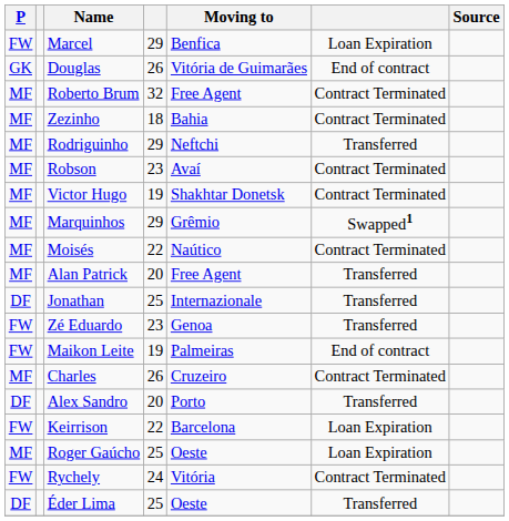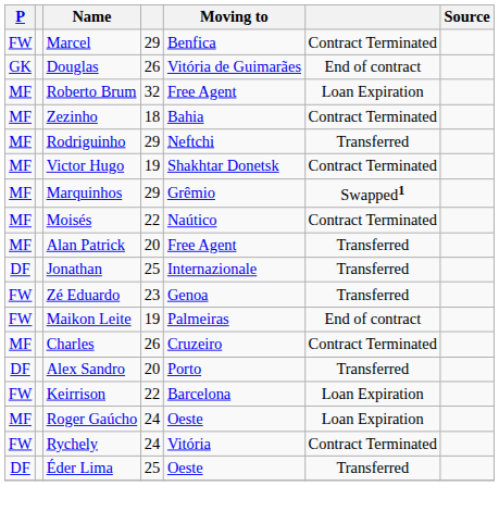 <table class="wikitable sortable" style="text-align:center;">
 <tr>
 <th><a href='#'>P</a></th>
 <th></th>
 <th>Name</th>
 <th></th>
 <th>Moving to</th>
 <th></th>
 <th>Source</th>
 </tr>
 <tr>
 <td><a href='#'>FW</a></td>
 <td></td>
 <td style="text-align:left;"><a href='#'>Marcel</a></td>
 <td>29</td>
 <td style="text-align:left;"><a href='#'>Benfica</a> </td>
-<td>Loan Expiration</td>
+<td>Contract Terminated</td>
 <td><small></small></td>
 </tr>
 <tr>
 <td><a href='#'>GK</a></td>
 <td></td>
 <td style="text-align:left;"><a href='#'>Douglas</a></td>
 <td>26</td>
 <td style="text-align:left;"><a href='#'>Vitória de Guimarães</a> </td>
 <td>End of contract</td>
 <td><small></small></td>
 </tr>
 <tr>
 <td><a href='#'>MF</a></td>
 <td></td>
 <td style="text-align:left;"><a href='#'>Roberto Brum</a></td>
 <td>32</td>
 <td style="text-align:left;"><a href='#'>Free Agent</a></td>
-<td>Contract Terminated</td>
+<td>Loan Expiration</td>
 <td><small></small></td>
 </tr>
 <tr>
 <td><a href='#'>MF</a></td>
 <td></td>
 <td style="text-align:left;"><a href='#'>Zezinho</a></td>
 <td>18</td>
 <td style="text-align:left;"><a href='#'>Bahia</a></td>
 <td>Contract Terminated</td>
 <td><small></small></td>
 </tr>
 <tr>
 <td><a href='#'>MF</a></td>
 <td></td>
 <td style="text-align:left;"><a href='#'>Rodriguinho</a></td>
 <td>29</td>
 <td style="text-align:left;"><a href='#'>Neftchi</a> </td>
 <td>Transferred</td>
-<td><small></small></td>
-</tr>
-<tr>
-<td><a href='#'>MF</a></td>
-<td></td>
-<td style="text-align:left;"><a href='#'>Robson</a></td>
-<td>23</td>
-<td style="text-align:left;"><a href='#'>Avaí</a></td>
-<td>Contract Terminated</td>
 <td><small></small></td>
 </tr>
 <tr>
 <td><a href='#'>MF</a></td>
 <td></td>
 <td style="text-align:left;"><a href='#'>Victor Hugo</a></td>
 <td>19</td>
 <td style="text-align:left;"><a href='#'>Shakhtar Donetsk</a> </td>
 <td>Contract Terminated</td>
 <td><small></small></td>
 </tr>
 <tr>
 <td><a href='#'>MF</a></td>
 <td></td>
 <td style="text-align:left;"><a href='#'>Marquinhos</a></td>
 <td>29</td>
 <td style="text-align:left;"><a href='#'>Grêmio</a></td>
 <td>Swapped<sup><strong>1</strong></sup></td>
 <td><small></small></td>
 </tr>
 <tr>
 <td><a href='#'>MF</a></td>
 <td></td>
 <td style="text-align:left;"><a href='#'>Moisés</a></td>
 <td>22</td>
 <td style="text-align:left;"><a href='#'>Naútico</a></td>
 <td>Contract Terminated</td>
 <td><small></small></td>
 </tr>
 <tr>
 <td><a href='#'>MF</a></td>
 <td></td>
 <td style="text-align:left;"><a href='#'>Alan Patrick</a></td>
 <td>20</td>
 <td style="text-align:left;"><a href='#'>Free Agent</a></td>
 <td>Transferred</td>
 <td><small></small></td>
 </tr>
 <tr>
 <td><a href='#'>DF</a></td>
 <td></td>
 <td style="text-align:left;"><a href='#'>Jonathan</a></td>
 <td>25</td>
 <td style="text-align:left;"><a href='#'>Internazionale</a> </td>
 <td>Transferred</td>
 <td><small></small></td>
 </tr>
 <tr>
 <td><a href='#'>FW</a></td>
 <td></td>
 <td style="text-align:left;"><a href='#'>Zé Eduardo</a></td>
 <td>23</td>
 <td style="text-align:left;"><a href='#'>Genoa</a> </td>
 <td>Transferred</td>
 <td><small></small></td>
 </tr>
 <tr>
 <td><a href='#'>FW</a></td>
 <td></td>
 <td style="text-align:left;"><a href='#'>Maikon Leite</a></td>
 <td>19</td>
 <td style="text-align:left;"><a href='#'>Palmeiras</a></td>
 <td>End of contract</td>
 <td><small></small></td>
 </tr>
 <tr>
 <td><a href='#'>MF</a></td>
 <td></td>
 <td style="text-align:left;"><a href='#'>Charles</a></td>
 <td>26</td>
 <td style="text-align:left;"><a href='#'>Cruzeiro</a></td>
 <td>Contract Terminated</td>
 <td><small></small></td>
 </tr>
 <tr>
 <td><a href='#'>DF</a></td>
 <td></td>
 <td style="text-align:left;"><a href='#'>Alex Sandro</a></td>
 <td>20</td>
 <td style="text-align:left;"><a href='#'>Porto</a> </td>
 <td>Transferred</td>
 <td><small></small></td>
 </tr>
 <tr>
 <td><a href='#'>FW</a></td>
 <td></td>
 <td style="text-align:left;"><a href='#'>Keirrison</a></td>
 <td>22</td>
 <td style="text-align:left;"><a href='#'>Barcelona</a> </td>
 <td>Loan Expiration</td>
 <td><small></small></td>
 </tr>
 <tr>
 <td><a href='#'>MF</a></td>
 <td></td>
 <td style="text-align:left;"><a href='#'>Roger Gaúcho</a></td>
-<td>25</td>
+<td>24</td>
 <td style="text-align:left;"><a href='#'>Oeste</a></td>
 <td>Loan Expiration</td>
 <td><small></small></td>
 </tr>
 <tr>
 <td><a href='#'>FW</a></td>
 <td></td>
 <td style="text-align:left;"><a href='#'>Rychely</a></td>
 <td>24</td>
 <td style="text-align:left;"><a href='#'>Vitória</a></td>
 <td>Contract Terminated</td>
 <td><small></small></td>
 </tr>
 <tr>
 <td><a href='#'>DF</a></td>
 <td></td>
 <td style="text-align:left;"><a href='#'>Éder Lima</a></td>
 <td>25</td>
 <td style="text-align:left;"><a href='#'>Oeste</a></td>
 <td>Transferred</td>
 <td><small></small></td>
 </tr>
 <tr>
 </tr>
 </table>
